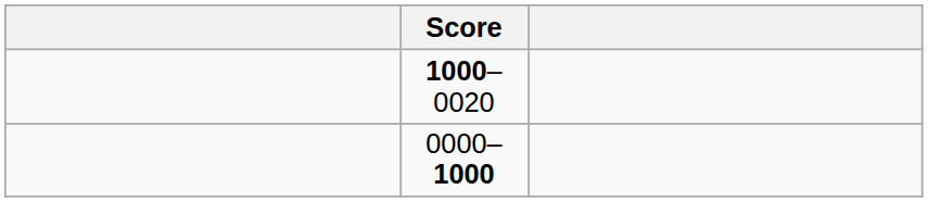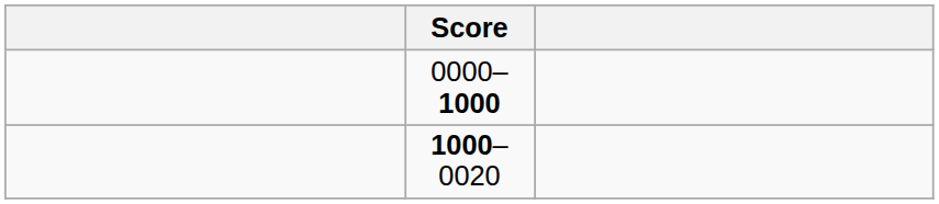 <table class="wikitable" style="text-align: center; font-size:90% ">
 <tr>
 <th align="right" width="200"></th>
 <th width="60">Score</th>
 <th align="left" width="200"></th>
 </tr>
 <tr>
+<td align="left"></td>
+<td>0000–<strong>1000</strong></td>
+<td align="left"><strong></strong></td>
+</tr>
+<tr>
 <td align="left"><strong></strong></td>
 <td><strong>1000</strong>–0020</td>
 <td align="left"></td>
 </tr>
-<tr>
-<td align="left"></td>
-<td>0000–<strong>1000</strong></td>
-<td align="left"><strong></strong></td>
-</tr>
 </table>
